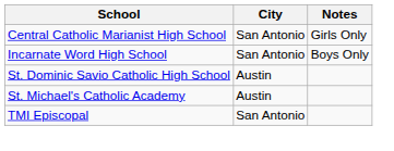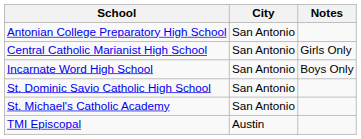 <table class="wikitable">
 <tr>
 <th>School</th>
 <th>City</th>
 <th>Notes</th>
+</tr>
+<tr>
+<td><a href='#'>Antonian College Preparatory High School</a></td>
+<td>San Antonio</td>
+<td></td>
 </tr>
 <tr>
 <td><a href='#'>Central Catholic Marianist High School</a></td>
 <td>San Antonio</td>
 <td>Girls Only</td>
 </tr>
 <tr>
 <td><a href='#'>Incarnate Word High School</a></td>
 <td>San Antonio</td>
 <td>Boys Only</td>
 </tr>
 <tr>
 <td><a href='#'>St. Dominic Savio Catholic High School</a></td>
-<td>Austin</td>
+<td>San Antonio</td>
 <td></td>
 </tr>
 <tr>
 <td><a href='#'>St. Michael's Catholic Academy</a></td>
-<td>Austin</td>
+<td>San Antonio</td>
 <td></td>
 </tr>
 <tr>
 <td><a href='#'>TMI Episcopal</a></td>
-<td>San Antonio</td>
+<td>Austin</td>
 <td></td>
 </tr>
 </table>
